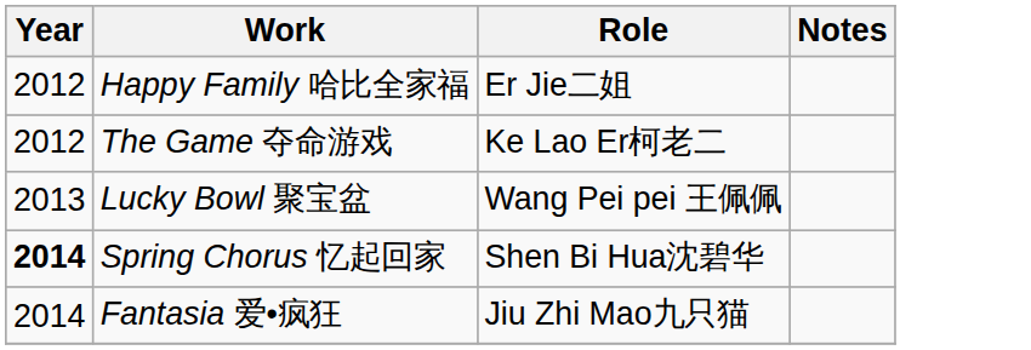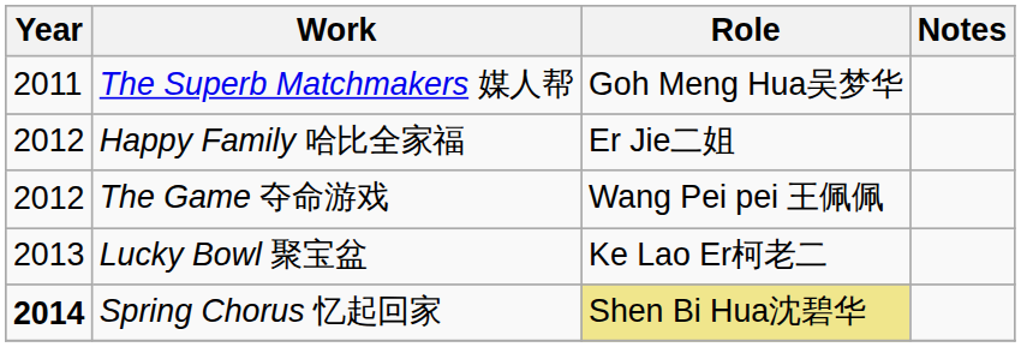 <table class="wikitable">
 <tr>
 <th>Year</th>
 <th>Work</th>
 <th>Role</th>
 <th>Notes</th>
+</tr>
+<tr>
+<td>2011</td>
+<td><em><a href='#'>The Superb Matchmakers</a></em> 媒人帮</td>
+<td>Goh Meng Hua吴梦华</td>
+<td></td>
 </tr>
 <tr>
 <td>2012</td>
 <td><em>Happy Family</em> 哈比全家福</td>
 <td>Er Jie二姐</td>
 <td></td>
 </tr>
 <tr>
 <td>2012</td>
 <td><em>The Game</em> 夺命游戏</td>
-<td>Ke Lao Er柯老二</td>
+<td>Wang Pei pei 王佩佩</td>
 <td></td>
 </tr>
 <tr>
 <td>2013</td>
 <td><em>Lucky Bowl</em> 聚宝盆</td>
-<td>Wang Pei pei 王佩佩</td>
+<td>Ke Lao Er柯老二</td>
 <td></td>
 </tr>
 <tr>
 <td><strong>2014</strong></td>
 <td><em>Spring Chorus</em> 忆起回家</td>
-<td>Shen Bi Hua沈碧华</td>
-<td></td>
-</tr>
-<tr>
-<td>2014</td>
-<td><em>Fantasia</em> 爱•疯狂</td>
-<td>Jiu Zhi Mao九只猫</td>
+<td style="background: khaki;">Shen Bi Hua沈碧华</td>
 <td></td>
 </tr>
 <tr>
 </tr>
 </table>
